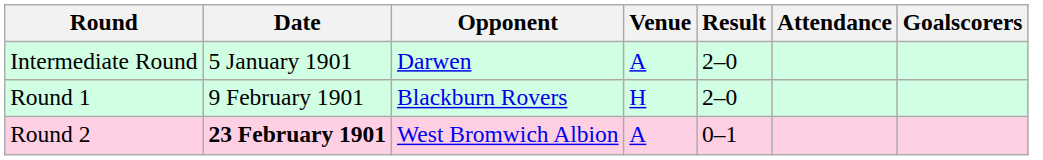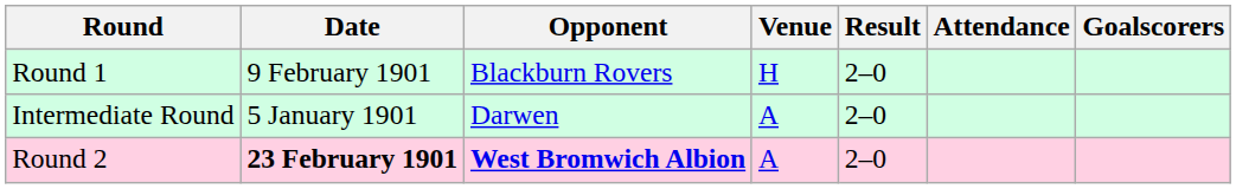 <table class="wikitable">
 <tr>
 <th>Round</th>
 <th>Date</th>
 <th>Opponent</th>
 <th>Venue</th>
 <th>Result</th>
 <th>Attendance</th>
 <th>Goalscorers</th>
 </tr>
 <tr style="background:#d0ffe3;">
+<td>Round 1</td>
+<td>9 February 1901</td>
+<td><a href='#'>Blackburn Rovers</a></td>
+<td><a href='#'>H</a></td>
+<td>2–0</td>
+<td></td>
+<td></td>
+</tr>
+<tr style="background:#d0ffe3;">
 <td>Intermediate Round</td>
 <td>5 January 1901</td>
 <td><a href='#'>Darwen</a></td>
 <td><a href='#'>A</a></td>
 <td>2–0</td>
 <td></td>
 <td></td>
 </tr>
-<tr style="background:#d0ffe3;">
-<td>Round 1</td>
-<td>9 February 1901</td>
-<td><a href='#'>Blackburn Rovers</a></td>
-<td><a href='#'>H</a></td>
+<tr style="background:#ffd0e3;">
+<td>Round 2</td>
+<td><strong>23 February 1901</strong></td>
+<td><strong><a href='#'>West Bromwich Albion</a></strong></td>
+<td><a href='#'>A</a></td>
 <td>2–0</td>
 <td></td>
 <td></td>
 </tr>
-<tr style="background:#ffd0e3;">
-<td>Round 2</td>
-<td><strong>23 February 1901</strong></td>
-<td><a href='#'>West Bromwich Albion</a></td>
-<td><a href='#'>A</a></td>
-<td>0–1</td>
-<td></td>
-<td></td>
-</tr>
 </table>
